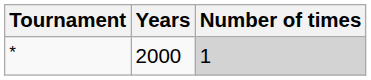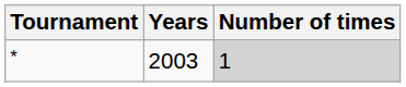 <table class="wikitable">
 <tr>
 <th>Tournament</th>
 <th>Years</th>
 <th>Number of times</th>
 </tr>
 <tr>
 <td><sup>*</sup></td>
-<td>2000</td>
+<td>2003</td>
 <td style="background: lightgrey;">1</td>
 </tr>
 </table>
